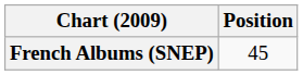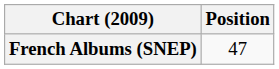 <table class="wikitable plainrowheaders" style="text-align:center">
 <tr>
 <th scope="col">Chart (2009)</th>
 <th scope="col">Position</th>
 </tr>
 <tr>
 <th scope="row">French Albums (SNEP)</th>
-<td>45</td>
+<td>47</td>
 </tr>
 </table>
